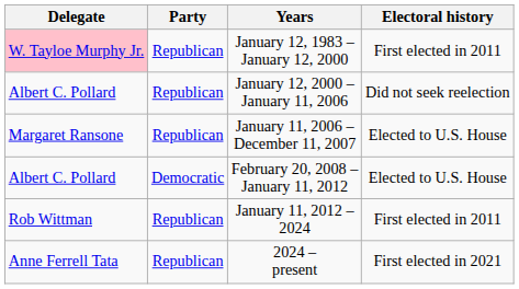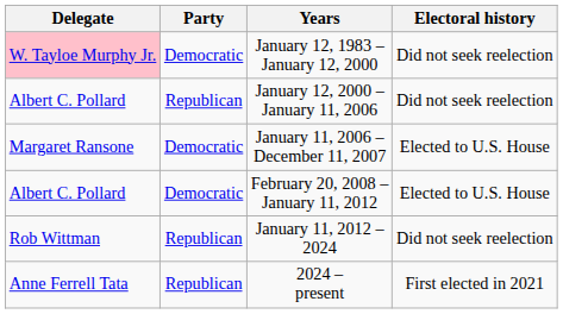 <table class=wikitable style="text-align:center">
 <tr valign=bottom>
 <th>Delegate</th>
 <th>Party</th>
 <th>Years</th>
 <th>Electoral history</th>
 </tr>
 <tr>
 <td align=left style="background: pink;"><a href='#'>W. Tayloe Murphy Jr.</a></td>
-<td><a href='#'>Republican</a></td>
+<td><a href='#'>Democratic</a></td>
 <td nowrap>January 12, 1983 –<br>January 12, 2000</td>
-<td>First elected in 2011</td>
+<td>Did not seek reelection</td>
 </tr>
 <tr>
 <td align=left><a href='#'>Albert C. Pollard</a></td>
 <td><a href='#'>Republican</a></td>
 <td nowrap>January 12, 2000 –<br>January 11, 2006</td>
 <td>Did not seek reelection</td>
 </tr>
 <tr>
 <td align=left><a href='#'>Margaret Ransone</a></td>
-<td><a href='#'>Republican</a></td>
+<td><a href='#'>Democratic</a></td>
 <td nowrap>January 11, 2006 –<br>December 11, 2007</td>
 <td>Elected to U.S. House</td>
 </tr>
 <tr>
 <td align=left><a href='#'>Albert C. Pollard</a></td>
 <td><a href='#'>Democratic</a></td>
 <td nowrap>February 20, 2008 –<br>January 11, 2012</td>
 <td>Elected to U.S. House</td>
 </tr>
 <tr>
 <td align=left><a href='#'>Rob Wittman</a></td>
 <td><a href='#'>Republican</a></td>
 <td nowrap>January 11, 2012 –<br>2024</td>
-<td>First elected in 2011</td>
+<td>Did not seek reelection</td>
 </tr>
 <tr>
 <td align=left><a href='#'>Anne Ferrell Tata</a></td>
 <td><a href='#'>Republican</a></td>
 <td nowrap>2024 –<br>present</td>
 <td>First elected in 2021</td>
 </tr>
 </table>
